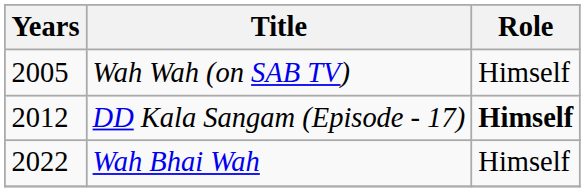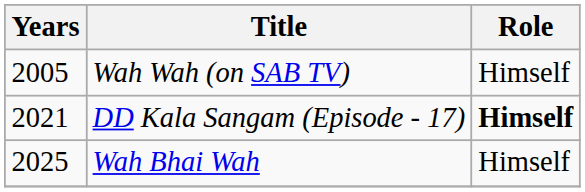 <table class="wikitable sortable plainrowheaders">
 <tr>
 <th scope="col">Years</th>
 <th scope="col">Title</th>
 <th scope="col">Role</th>
 </tr>
 <tr>
 <td>2005</td>
 <td><em>Wah Wah (on <a href='#'>SAB TV</a>)</em></td>
 <td>Himself</td>
 </tr>
 <tr>
-<td>2012</td>
+<td>2021</td>
 <td><em><a href='#'>DD</a> Kala Sangam (Episode - 17) </em></td>
 <td><strong>Himself</strong></td>
 </tr>
 <tr>
-<td>2022</td>
+<td>2025</td>
 <td><em><a href='#'>Wah Bhai Wah</a></em></td>
 <td>Himself</td>
 </tr>
 <tr>
 </tr>
 </table>
